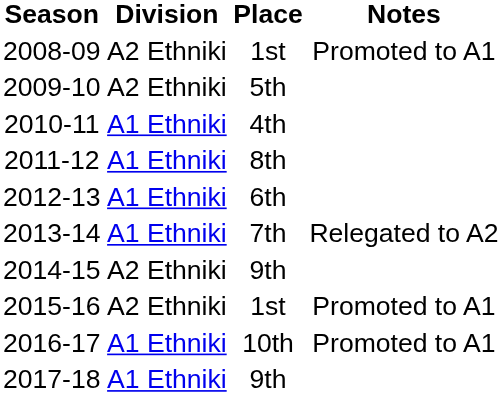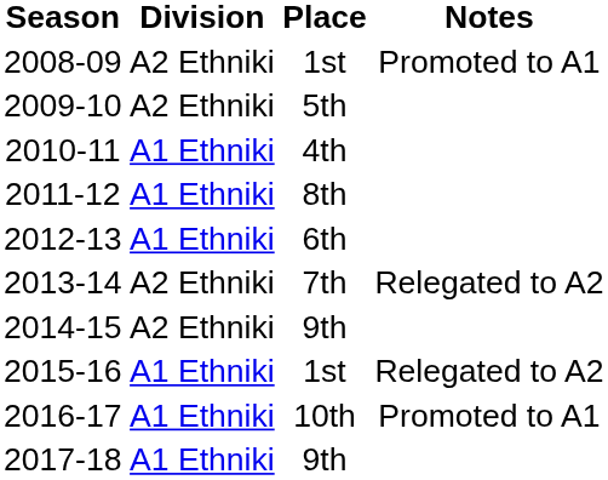 <table style="text-align:center">
 <tr>
 <th>Season</th>
 <th>Division</th>
 <th>Place</th>
 <th>Notes</th>
 </tr>
 <tr>
 <td>2008-09</td>
 <td>A2 Ethniki</td>
 <td>1st</td>
 <td>Promoted to A1</td>
 </tr>
 <tr>
 <td>2009-10</td>
 <td>A2 Ethniki</td>
 <td>5th</td>
 <td></td>
 </tr>
 <tr>
 <td>2010-11</td>
 <td><a href='#'>A1 Ethniki</a></td>
 <td>4th</td>
 <td></td>
 </tr>
 <tr>
 <td>2011-12</td>
 <td><a href='#'>A1 Ethniki</a></td>
 <td>8th</td>
 <td></td>
 </tr>
 <tr>
 <td>2012-13</td>
 <td><a href='#'>A1 Ethniki</a></td>
 <td>6th</td>
 <td></td>
 </tr>
 <tr>
 <td>2013-14</td>
-<td><a href='#'>A1 Ethniki</a></td>
+<td>A2 Ethniki</td>
 <td>7th</td>
 <td>Relegated to A2</td>
 </tr>
 <tr>
 <td>2014-15</td>
 <td>A2 Ethniki</td>
 <td>9th</td>
 <td></td>
 </tr>
 <tr>
 <td>2015-16</td>
-<td>A2 Ethniki</td>
+<td><a href='#'>A1 Ethniki</a></td>
 <td>1st</td>
-<td>Promoted to A1</td>
+<td>Relegated to A2</td>
 </tr>
 <tr>
 <td>2016-17</td>
 <td><a href='#'>A1 Ethniki</a></td>
 <td>10th</td>
 <td>Promoted to A1</td>
 </tr>
 <tr>
 <td>2017-18</td>
 <td><a href='#'>A1 Ethniki</a></td>
 <td>9th</td>
 <td></td>
 </tr>
 </table>
